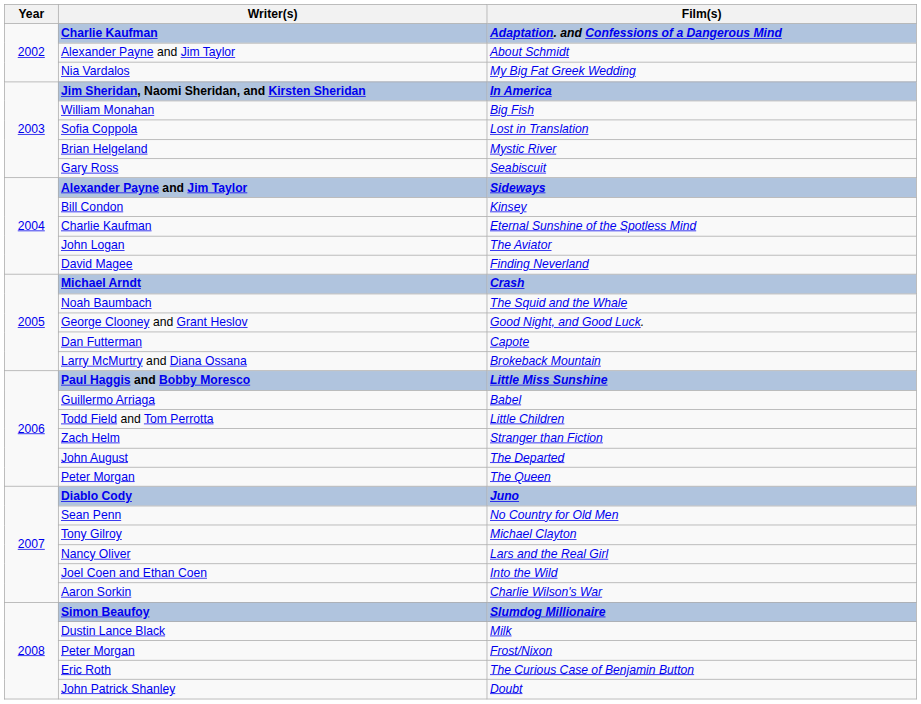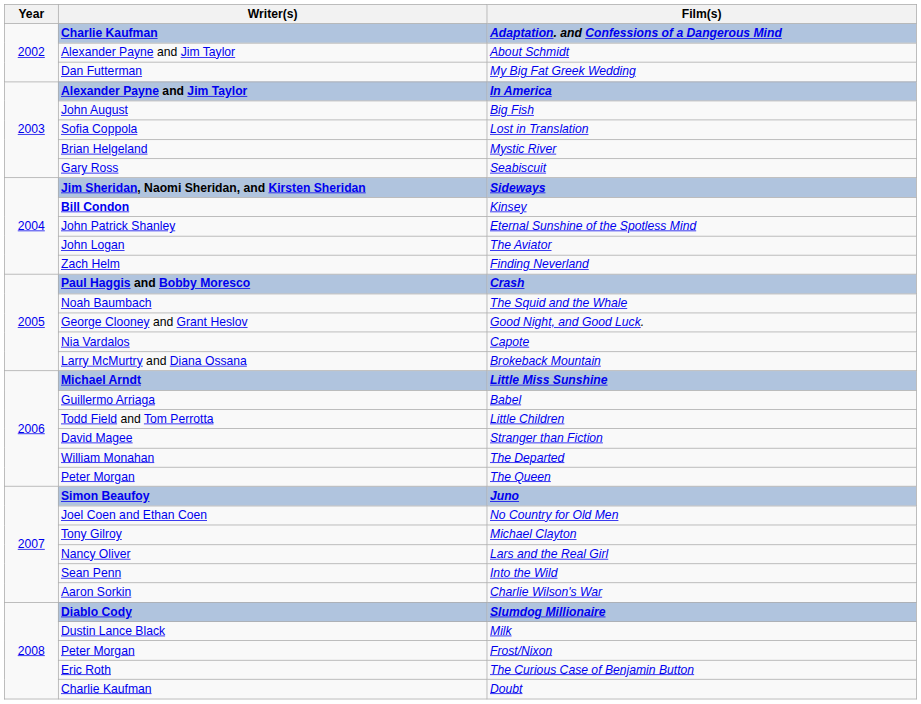 <table class="wikitable" width="95%" cellpadding="5">
 <tr>
 <th width="50"><strong>Year</strong></th>
 <th width="450"><strong>Writer(s)</strong></th>
 <th width="450"><strong>Film(s)</strong></th>
 </tr>
 <tr>
 <td rowspan="3" style="text-align:center;"><a href='#'>2002</a></td>
 <td style="background:#B0C4DE;"><strong><a href='#'>Charlie Kaufman</a></strong></td>
 <td style="background:#B0C4DE;"><strong><em><a href='#'>Adaptation</a><em>. and </em><a href='#'>Confessions of a Dangerous Mind</a></em></strong></td>
 </tr>
 <tr>
 <td><a href='#'>Alexander Payne</a> and <a href='#'>Jim Taylor</a></td>
 <td><em><a href='#'>About Schmidt</a></em></td>
 </tr>
 <tr>
-<td><a href='#'>Nia Vardalos</a></td>
+<td><a href='#'>Dan Futterman</a></td>
 <td><em><a href='#'>My Big Fat Greek Wedding</a></em></td>
 </tr>
 <tr>
 <td rowspan="5" style="text-align:center;"><a href='#'>2003</a></td>
-<td style="background:#B0C4DE;"><strong><a href='#'>Jim Sheridan</a>, Naomi Sheridan, and <a href='#'>Kirsten Sheridan</a></strong></td>
+<td style="background:#B0C4DE;"><strong><a href='#'>Alexander Payne</a> and <a href='#'>Jim Taylor</a></strong></td>
 <td style="background:#B0C4DE;"><strong><em><a href='#'>In America</a></em></strong></td>
 </tr>
 <tr>
-<td><a href='#'>William Monahan</a></td>
+<td><a href='#'>John August</a></td>
 <td><em><a href='#'>Big Fish</a></em></td>
 </tr>
 <tr>
 <td><a href='#'>Sofia Coppola</a></td>
 <td><em><a href='#'>Lost in Translation</a></em></td>
 </tr>
 <tr>
 <td><a href='#'>Brian Helgeland</a></td>
 <td><em><a href='#'>Mystic River</a></em></td>
 </tr>
 <tr>
 <td><a href='#'>Gary Ross</a></td>
 <td><em><a href='#'>Seabiscuit</a></em></td>
 </tr>
 <tr>
 <td rowspan="5" style="text-align:center;"><a href='#'>2004</a></td>
-<td style="background:#B0C4DE;"><strong><a href='#'>Alexander Payne</a> and <a href='#'>Jim Taylor</a></strong></td>
+<td style="background:#B0C4DE;"><strong><a href='#'>Jim Sheridan</a>, Naomi Sheridan, and <a href='#'>Kirsten Sheridan</a></strong></td>
 <td style="background:#B0C4DE;"><strong><em><a href='#'>Sideways</a></em></strong></td>
 </tr>
 <tr>
-<td><a href='#'>Bill Condon</a></td>
+<td><strong><a href='#'>Bill Condon</a></strong></td>
 <td><em><a href='#'>Kinsey</a></em></td>
 </tr>
 <tr>
-<td><a href='#'>Charlie Kaufman</a></td>
+<td><a href='#'>John Patrick Shanley</a></td>
 <td><em><a href='#'>Eternal Sunshine of the Spotless Mind</a></em></td>
 </tr>
 <tr>
 <td><a href='#'>John Logan</a></td>
 <td><em><a href='#'>The Aviator</a></em></td>
 </tr>
 <tr>
-<td><a href='#'>David Magee</a></td>
+<td><a href='#'>Zach Helm</a></td>
 <td><em><a href='#'>Finding Neverland</a></em></td>
 </tr>
 <tr>
 <td rowspan="5" style="text-align:center;"><a href='#'>2005</a></td>
-<td style="background:#B0C4DE;"><strong><a href='#'>Michael Arndt</a></strong></td>
+<td style="background:#B0C4DE;"><strong><a href='#'>Paul Haggis</a> and <a href='#'>Bobby Moresco</a></strong></td>
 <td style="background:#B0C4DE;"><strong><em><a href='#'>Crash</a></em></strong></td>
 </tr>
 <tr>
 <td><a href='#'>Noah Baumbach</a></td>
 <td><em><a href='#'>The Squid and the Whale</a></em></td>
 </tr>
 <tr>
 <td><a href='#'>George Clooney</a> and <a href='#'>Grant Heslov</a></td>
 <td><em><a href='#'>Good Night, and Good Luck</a>.</em></td>
 </tr>
 <tr>
-<td><a href='#'>Dan Futterman</a></td>
+<td><a href='#'>Nia Vardalos</a></td>
 <td><em><a href='#'>Capote</a></em></td>
 </tr>
 <tr>
 <td><a href='#'>Larry McMurtry</a> and <a href='#'>Diana Ossana</a></td>
 <td><em><a href='#'>Brokeback Mountain</a></em></td>
 </tr>
 <tr>
 <td rowspan="6" style="text-align:center;"><a href='#'>2006</a></td>
-<td style="background:#B0C4DE;"><strong><a href='#'>Paul Haggis</a> and <a href='#'>Bobby Moresco</a></strong></td>
+<td style="background:#B0C4DE;"><strong><a href='#'>Michael Arndt</a></strong></td>
 <td style="background:#B0C4DE;"><strong><em><a href='#'>Little Miss Sunshine</a></em></strong></td>
 </tr>
 <tr>
 <td><a href='#'>Guillermo Arriaga</a></td>
 <td><em><a href='#'>Babel</a></em></td>
 </tr>
 <tr>
 <td><a href='#'>Todd Field</a> and <a href='#'>Tom Perrotta</a></td>
 <td><em><a href='#'>Little Children</a></em></td>
 </tr>
 <tr>
-<td><a href='#'>Zach Helm</a></td>
+<td><a href='#'>David Magee</a></td>
 <td><em><a href='#'>Stranger than Fiction</a></em></td>
 </tr>
 <tr>
-<td><a href='#'>John August</a></td>
+<td><a href='#'>William Monahan</a></td>
 <td><em><a href='#'>The Departed</a></em></td>
 </tr>
 <tr>
 <td><a href='#'>Peter Morgan</a></td>
 <td><em><a href='#'>The Queen</a></em></td>
 </tr>
 <tr>
 <td rowspan="6" style="text-align:center;"><a href='#'>2007</a></td>
-<td style="background:#B0C4DE;"><strong><a href='#'>Diablo Cody</a></strong></td>
+<td style="background:#B0C4DE;"><strong><a href='#'>Simon Beaufoy</a></strong></td>
 <td style="background:#B0C4DE;"><strong><em><a href='#'>Juno</a></em></strong></td>
 </tr>
 <tr>
-<td><a href='#'>Sean Penn</a></td>
+<td><a href='#'>Joel Coen and Ethan Coen</a></td>
 <td><em><a href='#'>No Country for Old Men</a></em></td>
 </tr>
 <tr>
 <td><a href='#'>Tony Gilroy</a></td>
 <td><em><a href='#'>Michael Clayton</a></em></td>
 </tr>
 <tr>
 <td><a href='#'>Nancy Oliver</a></td>
 <td><em><a href='#'>Lars and the Real Girl</a></em></td>
 </tr>
 <tr>
-<td><a href='#'>Joel Coen and Ethan Coen</a></td>
+<td><a href='#'>Sean Penn</a></td>
 <td><em><a href='#'>Into the Wild</a></em></td>
 </tr>
 <tr>
 <td><a href='#'>Aaron Sorkin</a></td>
 <td><em><a href='#'>Charlie Wilson's War</a></em></td>
 </tr>
 <tr>
 <td rowspan="5" style="text-align:center;"><a href='#'>2008</a></td>
-<td style="background:#B0C4DE;"><strong><a href='#'>Simon Beaufoy</a></strong></td>
+<td style="background:#B0C4DE;"><strong><a href='#'>Diablo Cody</a></strong></td>
 <td style="background:#B0C4DE;"><strong><em><a href='#'>Slumdog Millionaire</a></em></strong></td>
 </tr>
 <tr>
 <td><a href='#'>Dustin Lance Black</a></td>
 <td><em><a href='#'>Milk</a></em></td>
 </tr>
 <tr>
 <td><a href='#'>Peter Morgan</a></td>
 <td><em><a href='#'>Frost/Nixon</a></em></td>
 </tr>
 <tr>
 <td><a href='#'>Eric Roth</a></td>
 <td><em><a href='#'>The Curious Case of Benjamin Button</a></em></td>
 </tr>
 <tr>
-<td><a href='#'>John Patrick Shanley</a></td>
+<td><a href='#'>Charlie Kaufman</a></td>
 <td><em><a href='#'>Doubt</a></em></td>
 </tr>
 </table>
